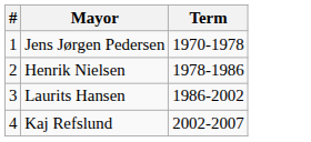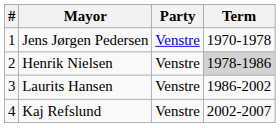 <table class="wikitable">
 <tr>
 <th>#</th>
 <th>Mayor</th>
+<th>Party</th>
 <th>Term</th>
 </tr>
 <tr>
 <td>1</td>
 <td>Jens Jørgen Pedersen</td>
+<td> <a href='#'>Venstre</a></td>
 <td>1970-1978</td>
 </tr>
 <tr>
 <td>2</td>
 <td>Henrik Nielsen</td>
-<td>1978-1986</td>
+<td> Venstre</td>
+<td style="background: lightgrey;">1978-1986</td>
 </tr>
 <tr>
 <td>3</td>
 <td>Laurits Hansen</td>
+<td> Venstre</td>
 <td>1986-2002</td>
 </tr>
 <tr>
 <td>4</td>
 <td>Kaj Refslund</td>
+<td> Venstre</td>
 <td>2002-2007</td>
 </tr>
 </table>
